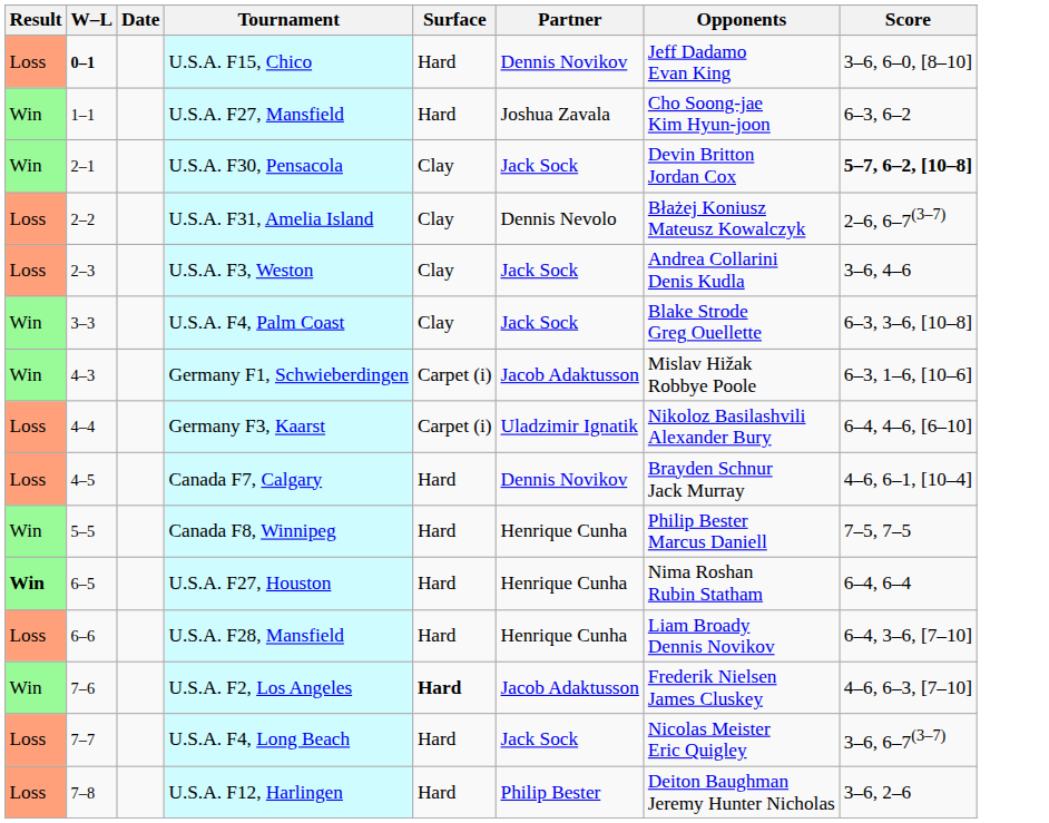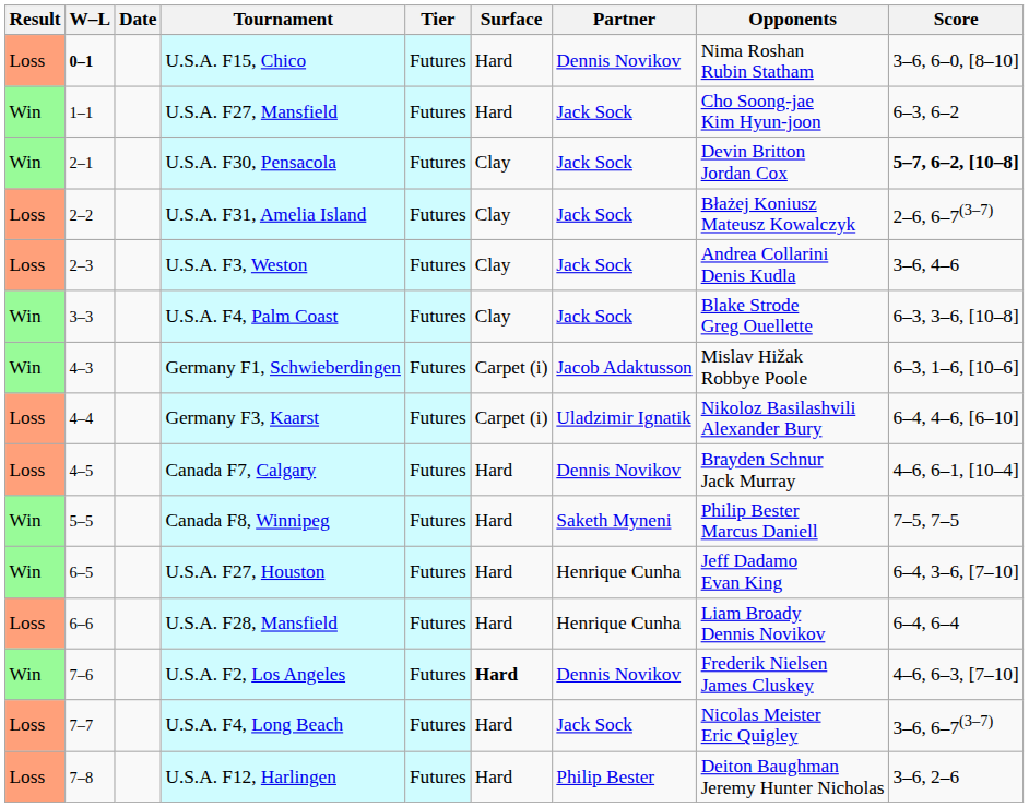 <table class="sortable wikitable">
 <tr>
 <th>Result</th>
 <th class="unsortable">W–L</th>
 <th>Date</th>
 <th>Tournament</th>
+<th>Tier</th>
 <th>Surface</th>
 <th>Partner</th>
 <th>Opponents</th>
 <th class="unsortable">Score</th>
 </tr>
 <tr>
 <td bgcolor=#FFA07A>Loss</td>
 <td><strong><small>0–1</small></strong></td>
 <td></td>
 <td style="background:#cffcff;">U.S.A. F15, <a href='#'>Chico</a></td>
+<td style="background:#cffcff;">Futures</td>
 <td>Hard</td>
 <td> <a href='#'>Dennis Novikov</a></td>
-<td> <a href='#'>Jeff Dadamo</a><br> <a href='#'>Evan King</a></td>
+<td> Nima Roshan<br> <a href='#'>Rubin Statham</a></td>
 <td>3–6, 6–0, [8–10]</td>
 </tr>
 <tr>
 <td bgcolor=#98fb98>Win</td>
 <td><small>1–1</small></td>
 <td></td>
 <td style="background:#cffcff;">U.S.A. F27, <a href='#'>Mansfield</a></td>
+<td style="background:#cffcff;">Futures</td>
 <td>Hard</td>
-<td> Joshua Zavala</td>
+<td> <a href='#'>Jack Sock</a></td>
 <td> <a href='#'>Cho Soong-jae</a><br> <a href='#'>Kim Hyun-joon</a></td>
 <td>6–3, 6–2</td>
 </tr>
 <tr>
 <td bgcolor=#98fb98>Win</td>
 <td><small>2–1</small></td>
 <td></td>
 <td style="background:#cffcff;">U.S.A. F30, <a href='#'>Pensacola</a></td>
+<td style="background:#cffcff;">Futures</td>
 <td>Clay</td>
 <td> <a href='#'>Jack Sock</a></td>
 <td> <a href='#'>Devin Britton</a><br> <a href='#'>Jordan Cox</a></td>
 <td><strong>5–7, 6–2, [10–8]</strong></td>
 </tr>
 <tr>
 <td bgcolor=#FFA07A>Loss</td>
 <td><small>2–2</small></td>
 <td></td>
 <td style="background:#cffcff;">U.S.A. F31, <a href='#'>Amelia Island</a></td>
+<td style="background:#cffcff;">Futures</td>
 <td>Clay</td>
-<td> Dennis Nevolo</td>
+<td> <a href='#'>Jack Sock</a></td>
 <td> <a href='#'>Błażej Koniusz</a><br> <a href='#'>Mateusz Kowalczyk</a></td>
 <td>2–6, 6–7<sup>(3–7)</sup></td>
 </tr>
 <tr>
 <td bgcolor=#FFA07A>Loss</td>
 <td><small>2–3</small></td>
 <td></td>
 <td style="background:#cffcff;">U.S.A. F3, <a href='#'>Weston</a></td>
+<td style="background:#cffcff;">Futures</td>
 <td>Clay</td>
 <td> <a href='#'>Jack Sock</a></td>
 <td> <a href='#'>Andrea Collarini</a><br> <a href='#'>Denis Kudla</a></td>
 <td>3–6, 4–6</td>
 </tr>
 <tr>
 <td bgcolor=#98fb98>Win</td>
 <td><small>3–3</small></td>
 <td></td>
 <td style="background:#cffcff;">U.S.A. F4, <a href='#'>Palm Coast</a></td>
+<td style="background:#cffcff;">Futures</td>
 <td>Clay</td>
 <td> <a href='#'>Jack Sock</a></td>
 <td> <a href='#'>Blake Strode</a><br> <a href='#'>Greg Ouellette</a></td>
 <td>6–3, 3–6, [10–8]</td>
 </tr>
 <tr>
 <td bgcolor=#98fb98>Win</td>
 <td><small>4–3</small></td>
 <td></td>
 <td style="background:#cffcff;">Germany F1, <a href='#'>Schwieberdingen</a></td>
+<td style="background:#cffcff;">Futures</td>
 <td>Carpet (i)</td>
 <td> <a href='#'>Jacob Adaktusson</a></td>
 <td> Mislav Hižak<br> Robbye Poole</td>
 <td>6–3, 1–6, [10–6]</td>
 </tr>
 <tr>
 <td bgcolor=#FFA07A>Loss</td>
 <td><small>4–4</small></td>
 <td></td>
 <td style="background:#cffcff;">Germany F3, <a href='#'>Kaarst</a></td>
+<td style="background:#cffcff;">Futures</td>
 <td>Carpet (i)</td>
 <td> <a href='#'>Uladzimir Ignatik</a></td>
 <td> <a href='#'>Nikoloz Basilashvili</a><br> <a href='#'>Alexander Bury</a></td>
 <td>6–4, 4–6, [6–10]</td>
 </tr>
 <tr>
 <td bgcolor=#FFA07A>Loss</td>
 <td><small>4–5</small></td>
 <td></td>
 <td style="background:#cffcff;">Canada F7, <a href='#'>Calgary</a></td>
+<td style="background:#cffcff;">Futures</td>
 <td>Hard</td>
 <td> <a href='#'>Dennis Novikov</a></td>
 <td> <a href='#'>Brayden Schnur</a><br> Jack Murray</td>
 <td>4–6, 6–1, [10–4]</td>
 </tr>
 <tr>
 <td bgcolor=#98fb98>Win</td>
 <td><small>5–5</small></td>
 <td></td>
 <td style="background:#cffcff;">Canada F8, <a href='#'>Winnipeg</a></td>
+<td style="background:#cffcff;">Futures</td>
 <td>Hard</td>
-<td> Henrique Cunha</td>
+<td> <a href='#'>Saketh Myneni</a></td>
 <td> <a href='#'>Philip Bester</a><br> <a href='#'>Marcus Daniell</a></td>
 <td>7–5, 7–5</td>
 </tr>
 <tr>
-<td bgcolor=#98fb98><strong>Win</strong></td>
+<td bgcolor=#98fb98>Win</td>
 <td><small>6–5</small></td>
 <td></td>
 <td style="background:#cffcff;">U.S.A. F27, <a href='#'>Houston</a></td>
+<td style="background:#cffcff;">Futures</td>
 <td>Hard</td>
 <td> Henrique Cunha</td>
-<td> Nima Roshan<br> <a href='#'>Rubin Statham</a></td>
-<td>6–4, 6–4</td>
+<td> <a href='#'>Jeff Dadamo</a><br> <a href='#'>Evan King</a></td>
+<td>6–4, 3–6, [7–10]</td>
 </tr>
 <tr>
 <td bgcolor=#FFA07A>Loss</td>
 <td><small>6–6</small></td>
 <td></td>
 <td style="background:#cffcff;">U.S.A. F28, <a href='#'>Mansfield</a></td>
+<td style="background:#cffcff;">Futures</td>
 <td>Hard</td>
 <td> Henrique Cunha</td>
 <td> <a href='#'>Liam Broady</a><br> <a href='#'>Dennis Novikov</a></td>
-<td>6–4, 3–6, [7–10]</td>
+<td>6–4, 6–4</td>
 </tr>
 <tr>
 <td bgcolor=#98fb98>Win</td>
 <td><small>7–6</small></td>
 <td></td>
 <td style="background:#cffcff;">U.S.A. F2, <a href='#'>Los Angeles</a></td>
+<td style="background:#cffcff;">Futures</td>
 <td><strong>Hard</strong></td>
-<td> <a href='#'>Jacob Adaktusson</a></td>
+<td> <a href='#'>Dennis Novikov</a></td>
 <td> <a href='#'>Frederik Nielsen</a><br> <a href='#'>James Cluskey</a></td>
 <td>4–6, 6–3, [7–10]</td>
 </tr>
 <tr>
 <td bgcolor=#FFA07A>Loss</td>
 <td><small>7–7</small></td>
 <td></td>
 <td style="background:#cffcff;">U.S.A. F4, <a href='#'>Long Beach</a></td>
+<td style="background:#cffcff;">Futures</td>
 <td>Hard</td>
 <td> <a href='#'>Jack Sock</a></td>
 <td> <a href='#'>Nicolas Meister</a><br> <a href='#'>Eric Quigley</a></td>
 <td>3–6, 6–7<sup>(3–7)</sup></td>
 </tr>
 <tr>
 <td bgcolor=#FFA07A>Loss</td>
 <td><small>7–8</small></td>
 <td></td>
 <td style="background:#cffcff;">U.S.A. F12, <a href='#'>Harlingen</a></td>
+<td style="background:#cffcff;">Futures</td>
 <td>Hard</td>
 <td> <a href='#'>Philip Bester</a></td>
 <td> <a href='#'>Deiton Baughman</a><br> Jeremy Hunter Nicholas</td>
 <td>3–6, 2–6</td>
 </tr>
 </table>
